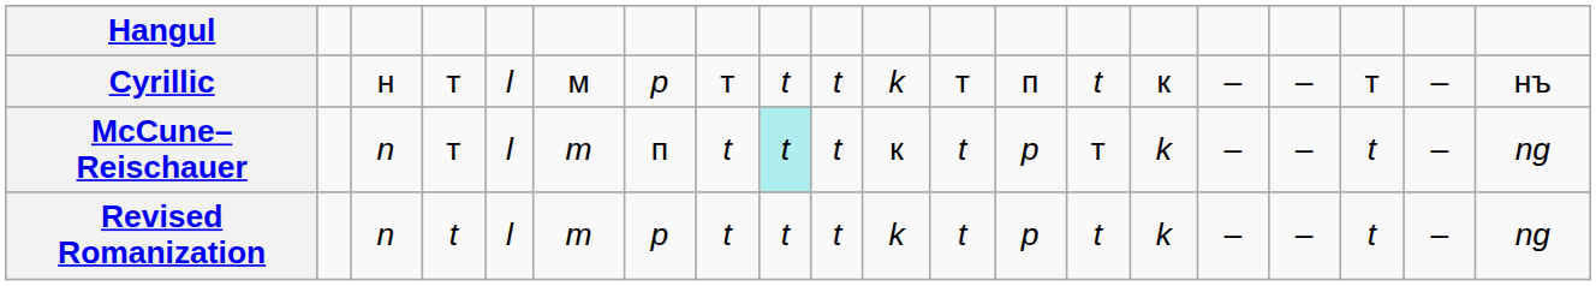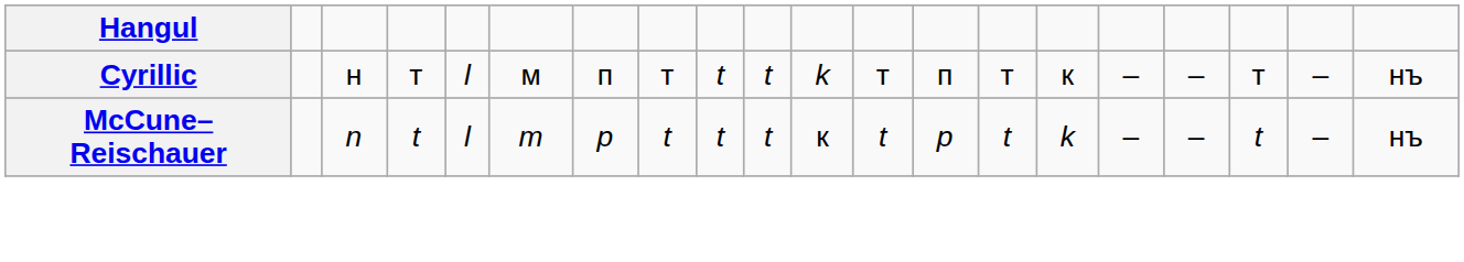 <table class=wikitable width=800 style="text-align:center">
 <tr>
 <th width=150><a href='#'>Hangul</a></th>
 <td></td>
 <td></td>
 <td></td>
 <td></td>
 <td></td>
 <td></td>
 <td></td>
 <td></td>
 <td></td>
 <td></td>
 <td></td>
 <td></td>
 <td></td>
 <td></td>
 <td></td>
 <td></td>
 <td></td>
 <td></td>
 <td></td>
 </tr>
 <tr>
 <th><a href='#'>Cyrillic</a></th>
 <td></td>
 <td>н</td>
 <td>т</td>
 <td><em>l</em></td>
 <td>м</td>
-<td><em>p</em></td>
+<td>п</td>
 <td>т</td>
 <td><em>t</em></td>
 <td><em>t</em></td>
 <td><em>k</em></td>
 <td>т</td>
 <td>п</td>
-<td><em>t</em></td>
+<td>т</td>
 <td>к</td>
 <td>–</td>
 <td>–</td>
 <td>т</td>
 <td>–</td>
 <td>нъ</td>
 </tr>
 <tr>
 <th><a href='#'>McCune–Reischauer</a></th>
 <td></td>
 <td><em>n</em></td>
-<td>т</td>
-<td><em>l</em></td>
-<td><em>m</em></td>
-<td>п</td>
-<td><em>t</em></td>
-<td style="background: paleturquoise;"><em>t</em></td>
-<td><em>t</em></td>
-<td>к</td>
-<td><em>t</em></td>
-<td><em>p</em></td>
-<td>т</td>
-<td><em>k</em></td>
-<td>–</td>
-<td>–</td>
-<td><em>t</em></td>
-<td>–</td>
-<td><em>ng</em></td>
-</tr>
-<tr>
-<th><a href='#'>Revised Romanization</a></th>
-<td></td>
-<td><em>n</em></td>
 <td><em>t</em></td>
 <td><em>l</em></td>
 <td><em>m</em></td>
 <td><em>p</em></td>
 <td><em>t</em></td>
 <td><em>t</em></td>
 <td><em>t</em></td>
-<td><em>k</em></td>
+<td>к</td>
 <td><em>t</em></td>
 <td><em>p</em></td>
 <td><em>t</em></td>
 <td><em>k</em></td>
 <td>–</td>
 <td>–</td>
 <td><em>t</em></td>
 <td>–</td>
-<td><em>ng</em></td>
+<td>нъ</td>
 </tr>
 </table>
